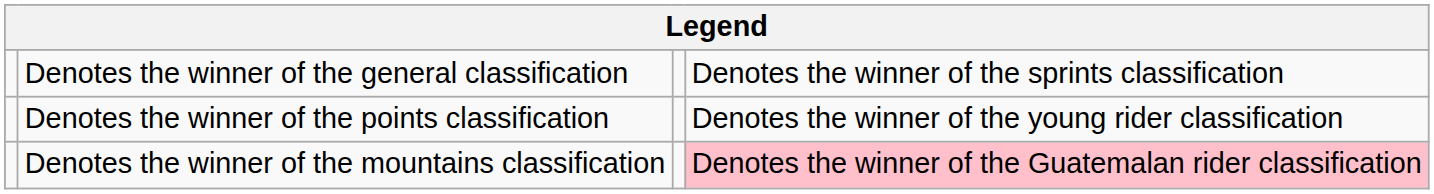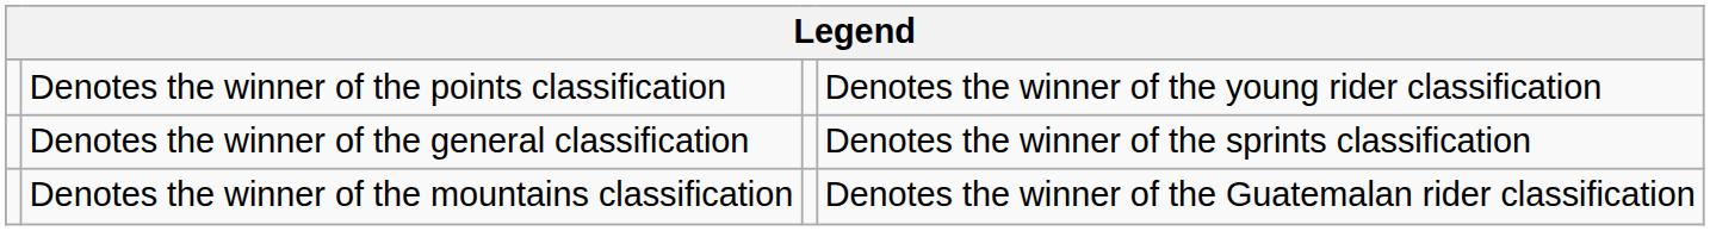 <table class="wikitable">
 <tr>
 <th colspan="4">Legend</th>
+</tr>
+<tr>
+<td></td>
+<td>Denotes the winner of the points classification</td>
+<td></td>
+<td>Denotes the winner of the young rider classification</td>
 </tr>
 <tr>
 <td></td>
 <td>Denotes the winner of the general classification</td>
 <td></td>
 <td>Denotes the winner of the sprints classification</td>
 </tr>
 <tr>
 <td></td>
-<td>Denotes the winner of the points classification</td>
-<td></td>
-<td>Denotes the winner of the young rider classification</td>
-</tr>
-<tr>
-<td></td>
 <td>Denotes the winner of the mountains classification</td>
 <td></td>
-<td style="background: pink;">Denotes the winner of the Guatemalan rider classification</td>
+<td>Denotes the winner of the Guatemalan rider classification</td>
 </tr>
 </table>
